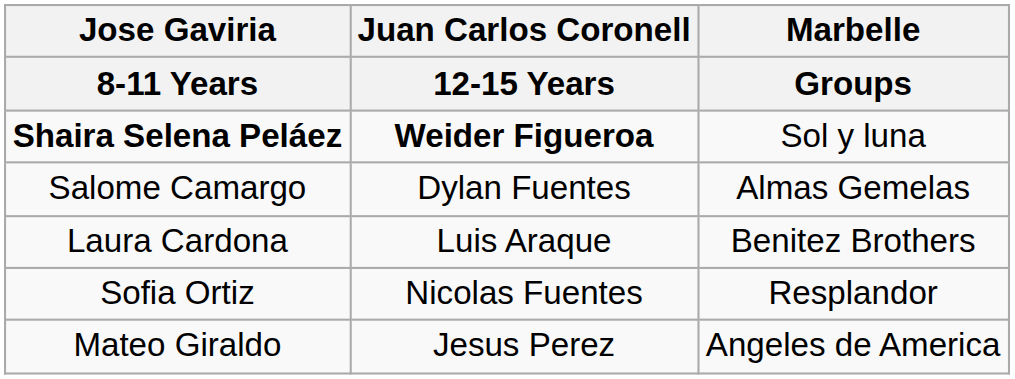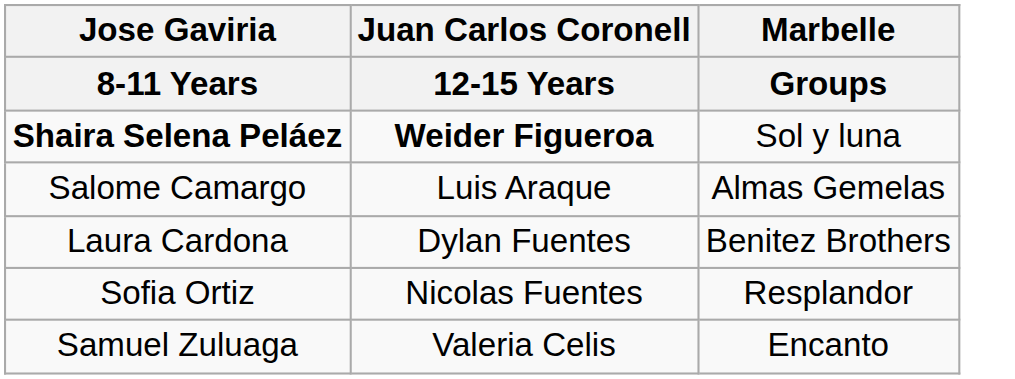 <table class="wikitable" style="text-align:center">
 <tr>
 <th>Jose Gaviria</th>
 <th>Juan Carlos Coronell</th>
 <th>Marbelle</th>
 </tr>
 <tr>
 <th>8-11 Years</th>
 <th>12-15 Years</th>
 <th>Groups</th>
 </tr>
 <tr>
 <td><strong>Shaira Selena Peláez</strong></td>
 <td><strong>Weider Figueroa</strong></td>
 <td>Sol y luna</td>
 </tr>
 <tr>
 <td>Salome Camargo</td>
-<td>Dylan Fuentes</td>
+<td>Luis Araque</td>
 <td>Almas Gemelas</td>
 </tr>
 <tr>
 <td>Laura Cardona</td>
-<td>Luis Araque</td>
+<td>Dylan Fuentes</td>
 <td>Benitez Brothers</td>
 </tr>
 <tr>
 <td>Sofia Ortiz</td>
 <td>Nicolas Fuentes</td>
 <td>Resplandor</td>
 </tr>
 <tr>
-<td>Mateo Giraldo</td>
-<td>Jesus Perez</td>
-<td>Angeles de America</td>
+<td>Samuel Zuluaga</td>
+<td>Valeria Celis</td>
+<td>Encanto</td>
 </tr>
 </table>
